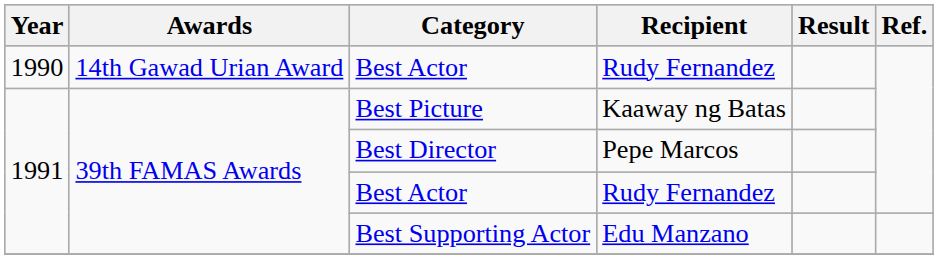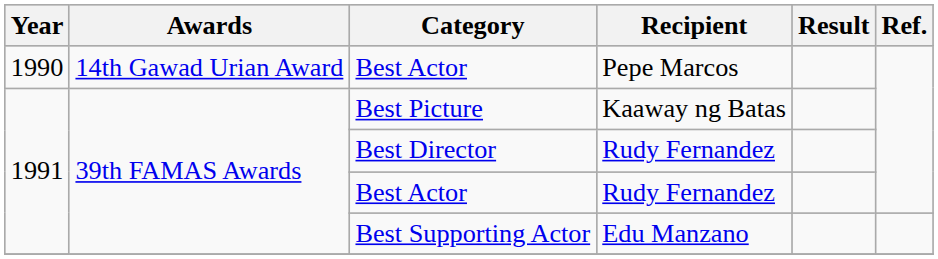 <table class="wikitable">
 <tr>
 <th>Year</th>
 <th>Awards</th>
 <th>Category</th>
 <th>Recipient</th>
 <th>Result</th>
 <th>Ref.</th>
 </tr>
 <tr>
 <td>1990</td>
 <td><a href='#'>14th Gawad Urian Award</a></td>
 <td><a href='#'>Best Actor</a></td>
-<td><a href='#'>Rudy Fernandez</a></td>
+<td>Pepe Marcos</td>
 <td></td>
 <td rowspan="4"></td>
 </tr>
 <tr>
 <td rowspan="4">1991</td>
 <td rowspan="4"><a href='#'>39th FAMAS Awards</a></td>
 <td><a href='#'>Best Picture</a></td>
 <td>Kaaway ng Batas</td>
 <td></td>
 </tr>
 <tr>
 <td><a href='#'>Best Director</a></td>
-<td>Pepe Marcos</td>
+<td><a href='#'>Rudy Fernandez</a></td>
 <td></td>
 </tr>
 <tr>
 <td><a href='#'>Best Actor</a></td>
 <td><a href='#'>Rudy Fernandez</a></td>
 <td></td>
 </tr>
 <tr>
 <td><a href='#'>Best Supporting Actor</a></td>
 <td><a href='#'>Edu Manzano</a></td>
 <td></td>
 <td></td>
 </tr>
 <tr>
 </tr>
 </table>
